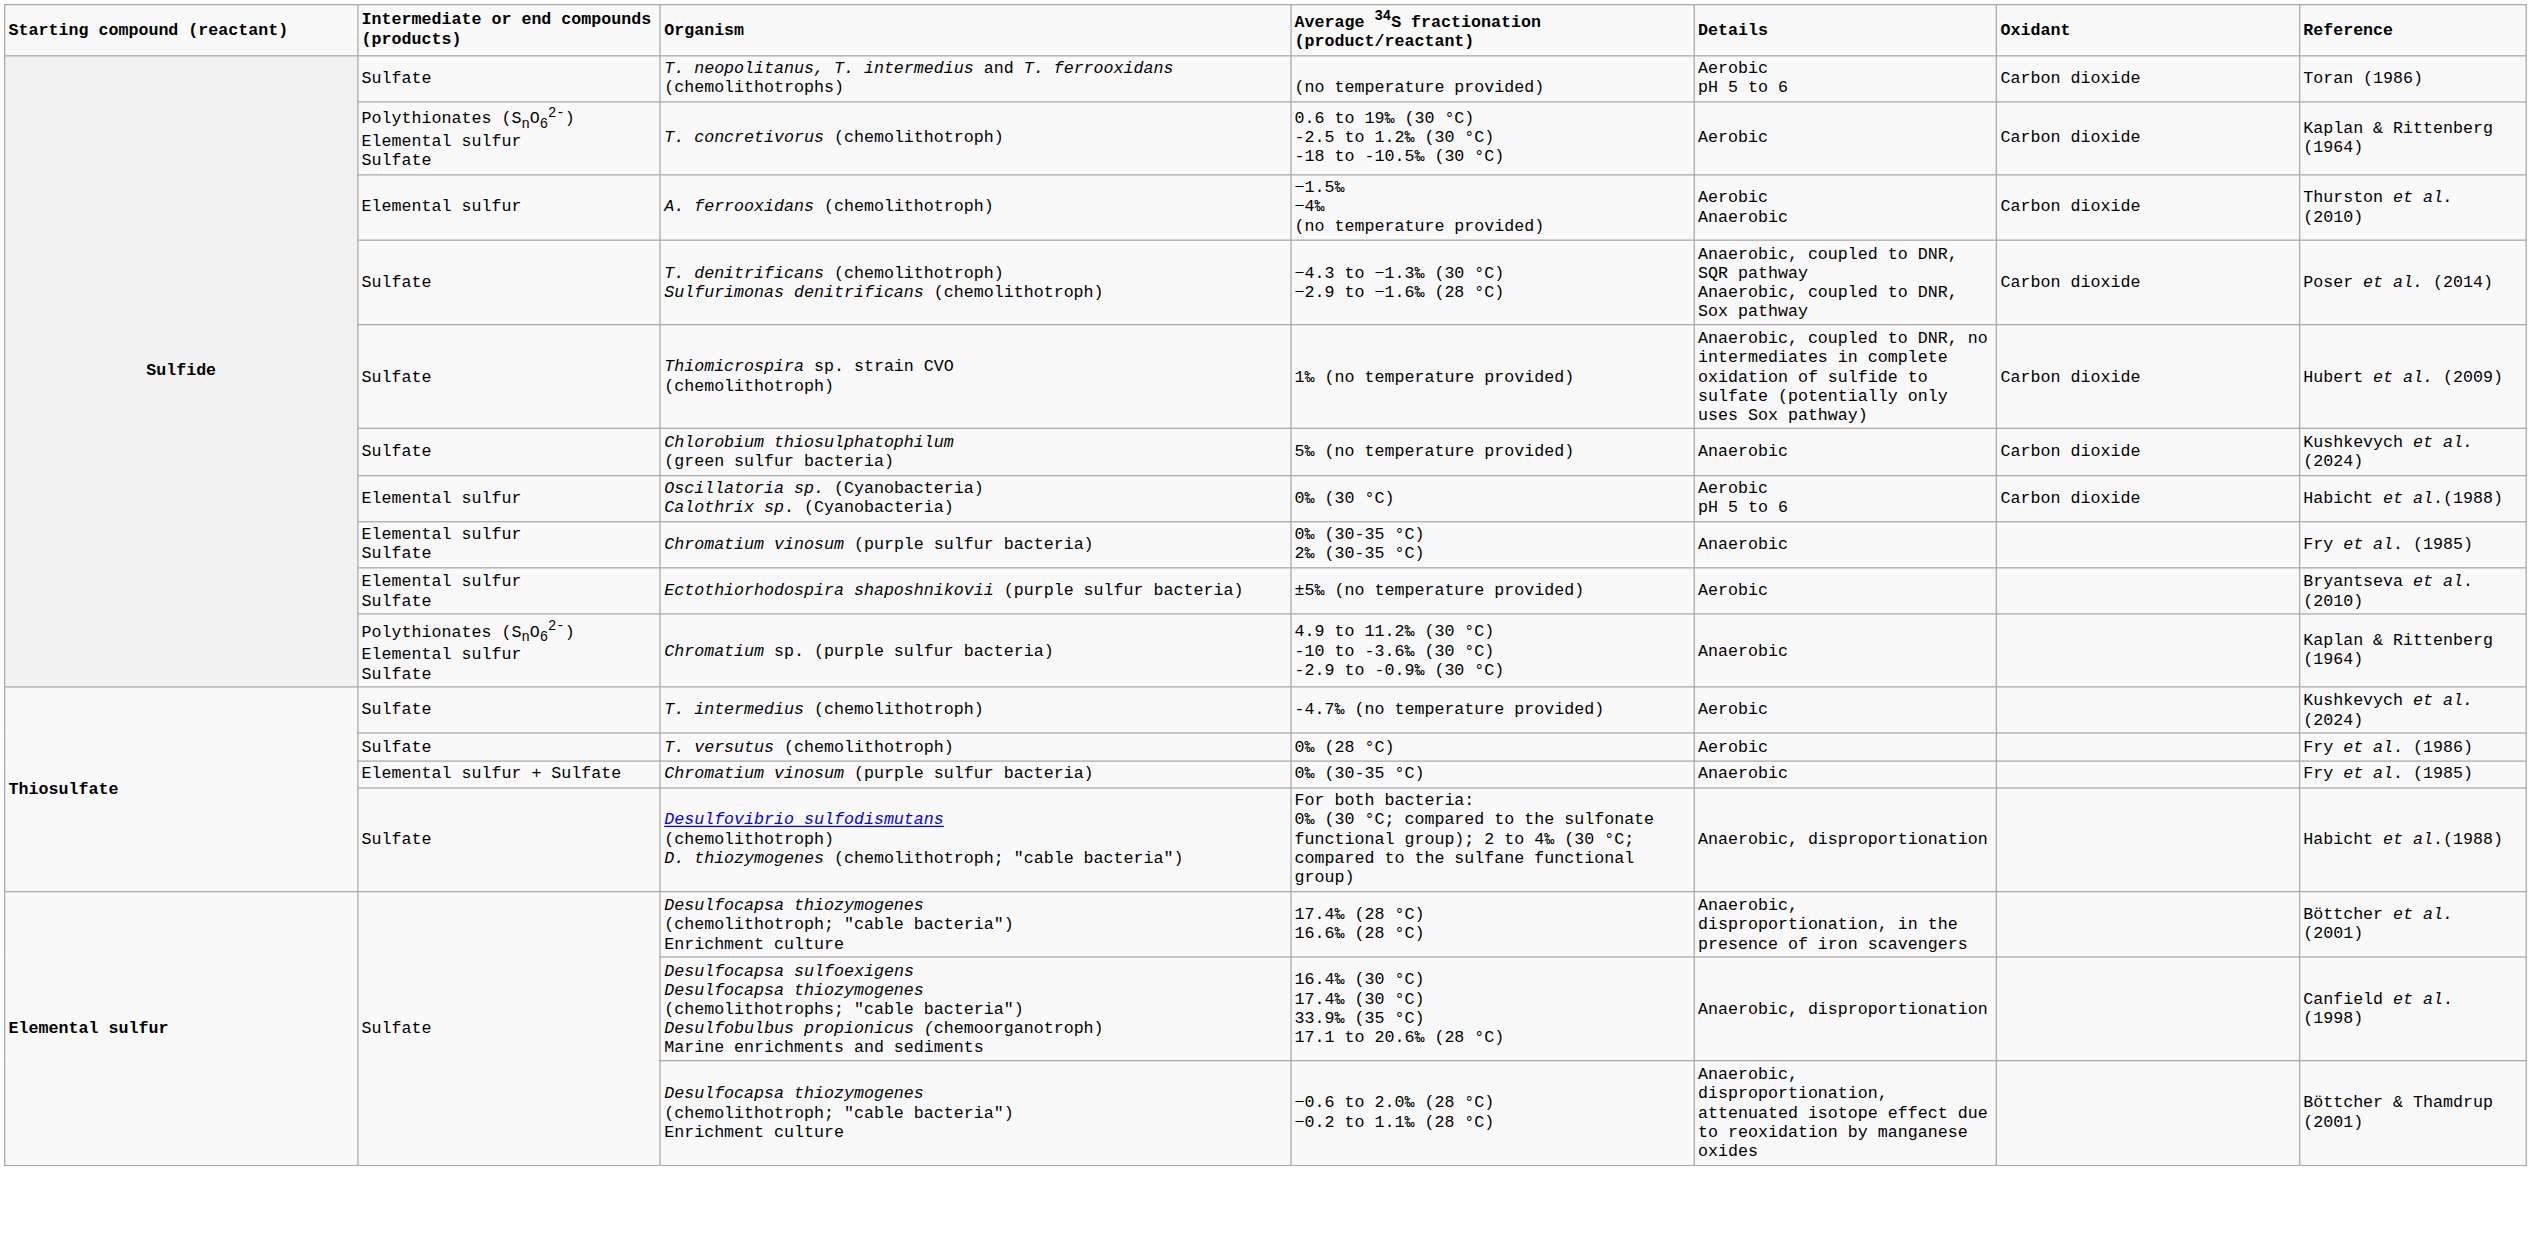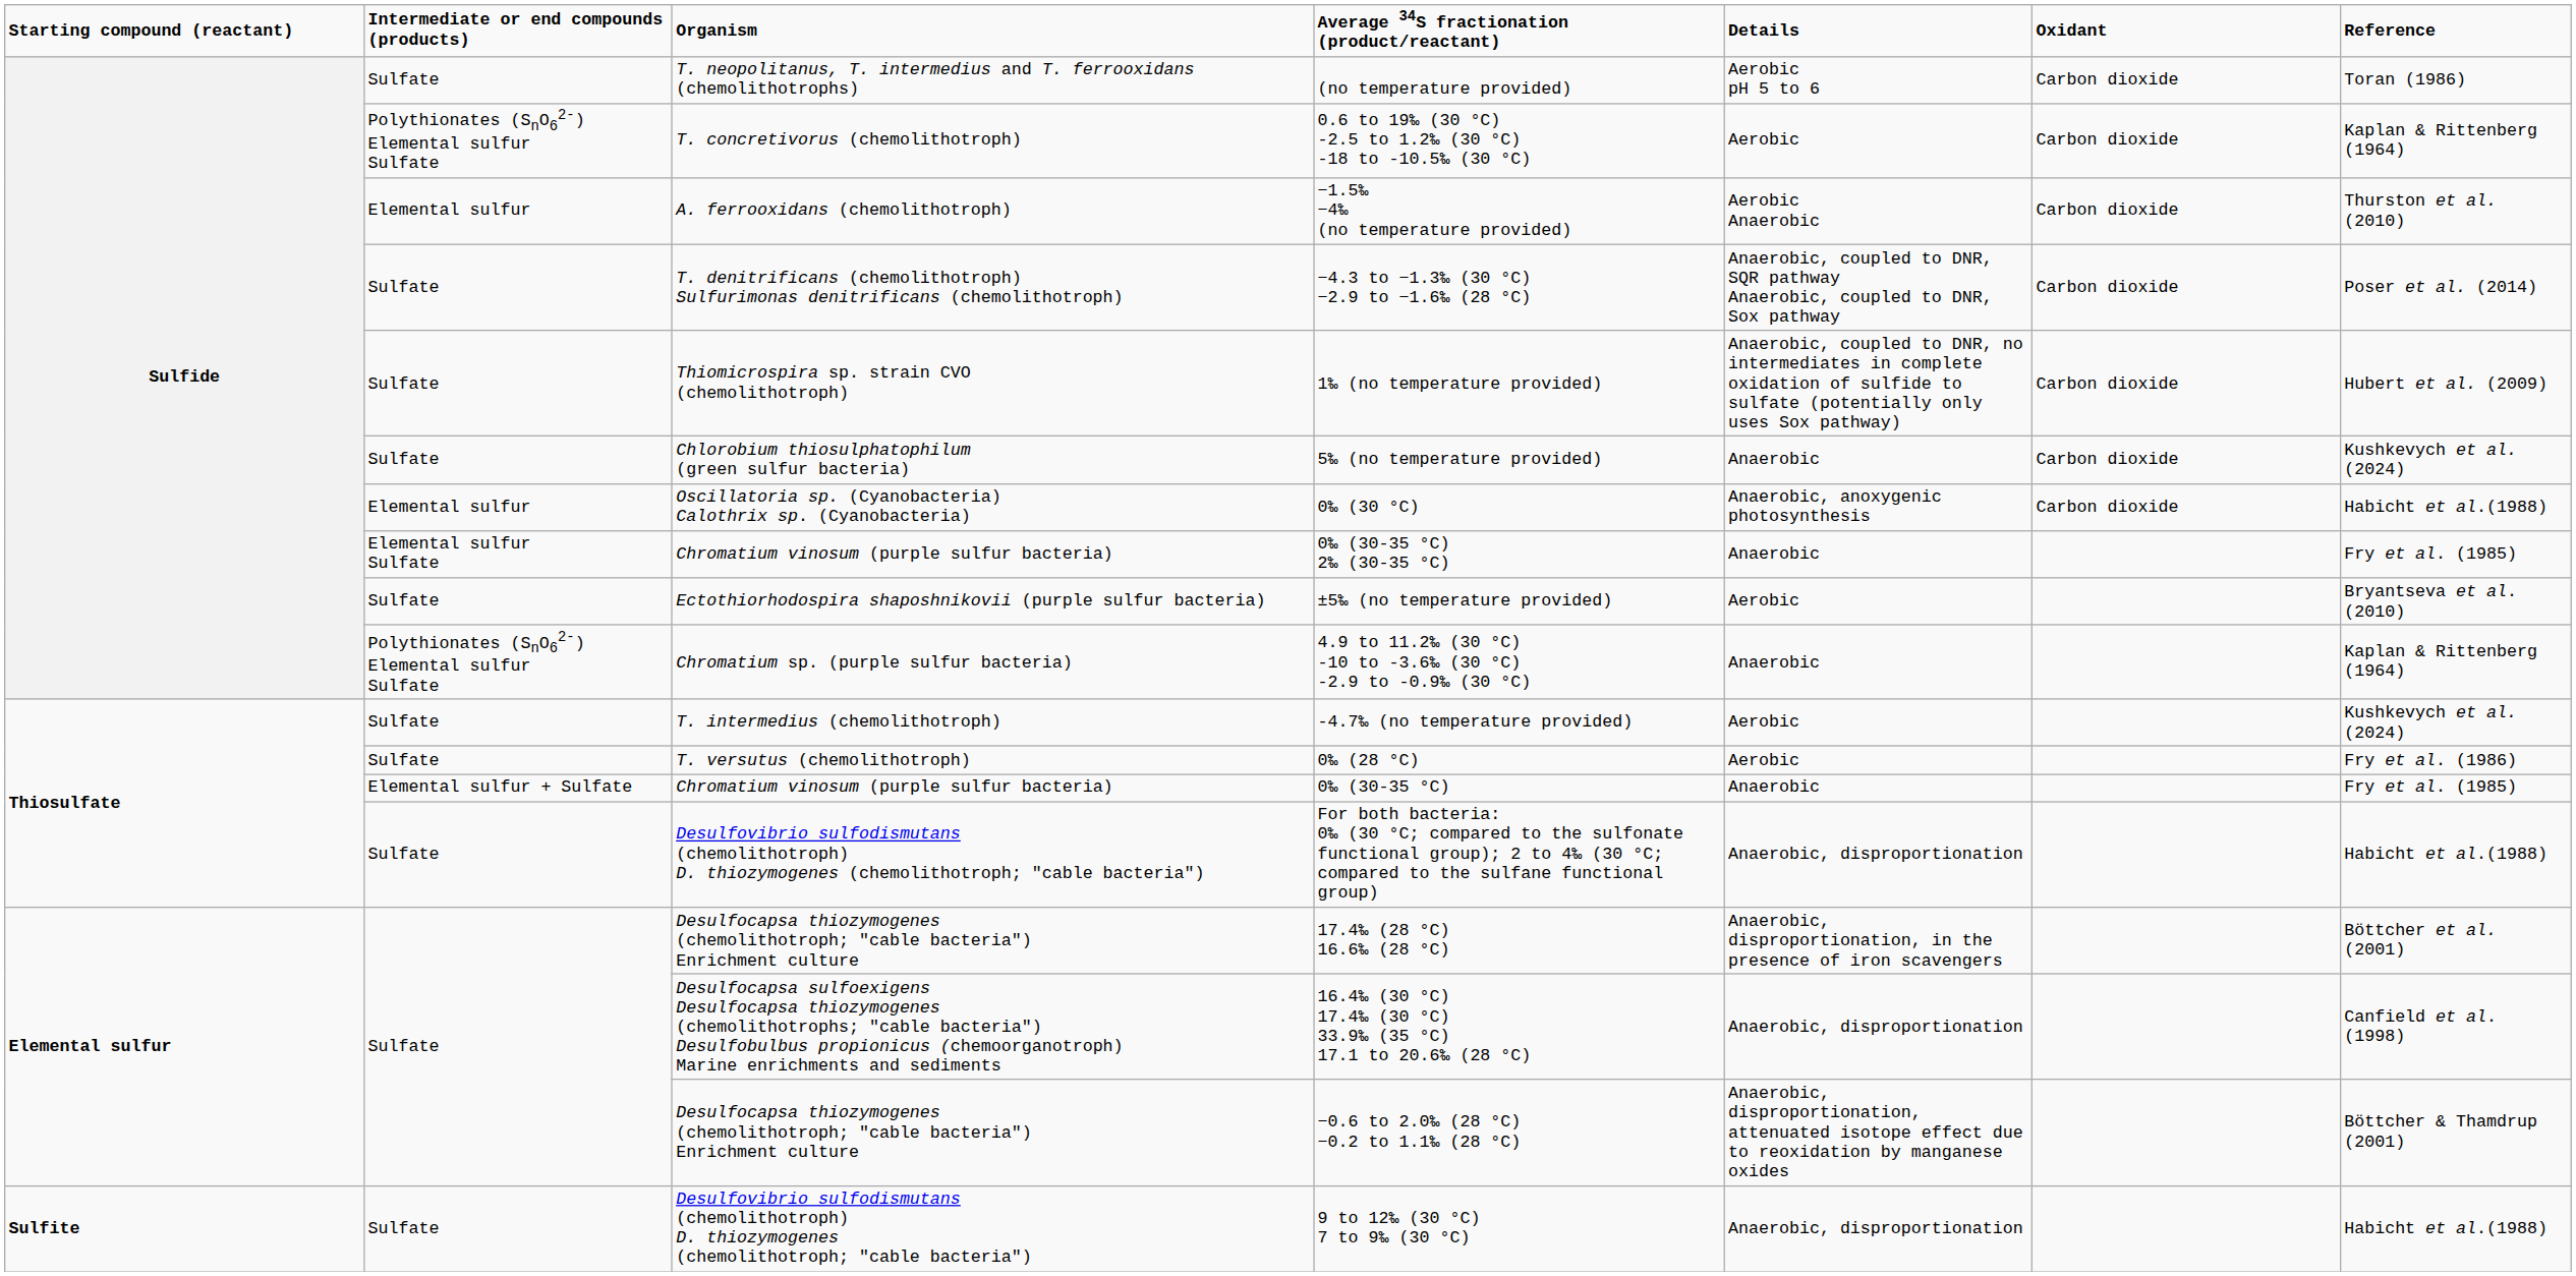 <table class="wikitable">
 <tr>
 <td style="width: 14%"><strong>Starting compound (reactant)</strong></td>
 <td style="width: 12%"><strong>Intermediate or end compounds<br>(products)</strong></td>
 <td style="width: 25%"><strong>Organism</strong></td>
 <td style="width: 16%"><strong>Average <sup>34</sup>S fractionation</strong><br><strong>(product/reactant)</strong></td>
 <td style="width: 12%"><strong>Details</strong></td>
 <td style="width: 12%"><strong>Oxidant</strong></td>
 <td><strong>Reference</strong></td>
 </tr>
 <tr>
 <th rowspan="10">Sulfide</th>
 <td>Sulfate</td>
 <td><em>T. neopolitanus, T. intermedius</em> and <em>T. ferrooxidans</em> (chemolithotrophs)</td>
 <td><br>(no temperature provided)</td>
 <td>Aerobic<br>pH 5 to 6</td>
 <td>Carbon dioxide</td>
 <td>Toran (1986)</td>
 </tr>
 <tr>
 <td>Polythionates (S<sub>n</sub>O<sub>6</sub><sup>2-</sup>)<br>Elemental sulfur<br>Sulfate</td>
 <td><em>T. concretivorus</em> (chemolithotroph)</td>
 <td>0.6 to 19‰ (30 °C)<br>-2.5 to 1.2‰ (30 °C)<br>-18 to -10.5‰ (30 °C)</td>
 <td>Aerobic</td>
 <td>Carbon dioxide</td>
 <td>Kaplan & Rittenberg (1964)</td>
 </tr>
 <tr>
 <td>Elemental sulfur</td>
 <td><em>A. ferrooxidans</em> (chemolithotroph)</td>
 <td>−1.5‰<br>−4‰<br>(no temperature provided)</td>
 <td>Aerobic<br>Anaerobic</td>
 <td>Carbon dioxide</td>
 <td>Thurston <em>et al.</em> (2010)</td>
 </tr>
 <tr>
 <td>Sulfate</td>
 <td><em>T. denitrificans</em> (chemolithotroph)<br><em>Sulfurimonas denitrificans</em> (chemolithotroph)</td>
 <td>−4.3 to −1.3‰ (30 °C)<br>−2.9 to −1.6‰ (28 °C)</td>
 <td>Anaerobic, coupled to DNR, SQR pathway<br>Anaerobic, coupled to DNR, Sox pathway</td>
 <td>Carbon dioxide</td>
 <td>Poser <em>et al.</em> (2014)</td>
 </tr>
 <tr>
 <td>Sulfate</td>
 <td><em>Thiomicrospira</em> sp. strain CVO<br>(chemolithotroph)</td>
 <td>1‰ (no temperature provided)</td>
 <td>Anaerobic, coupled to DNR, no intermediates in complete oxidation of sulfide to sulfate (potentially only uses Sox pathway)</td>
 <td>Carbon dioxide</td>
 <td>Hubert <em>et al.</em> (2009)</td>
 </tr>
 <tr>
 <td>Sulfate</td>
 <td><em>Chlorobium thiosulphatophilum</em><br>(green sulfur bacteria)</td>
 <td>5‰ (no temperature provided)</td>
 <td>Anaerobic</td>
 <td>Carbon dioxide</td>
 <td>Kushkevych <em>et al.</em> (2024)</td>
 </tr>
 <tr>
 <td>Elemental sulfur</td>
 <td><em>Oscillatoria sp.</em> (Cyanobacteria)<br><em>Calothrix sp</em>. (Cyanobacteria)</td>
 <td>0‰ (30 °C)</td>
-<td>Aerobic<br>pH 5 to 6</td>
+<td>Anaerobic, anoxygenic photosynthesis</td>
 <td>Carbon dioxide</td>
 <td>Habicht <em>et al</em>.(1988)</td>
 </tr>
 <tr>
 <td>Elemental sulfur<br>Sulfate</td>
 <td><em>Chromatium vinosum</em> (purple sulfur bacteria)</td>
 <td>0‰ (30-35 °C)<br>2‰ (30-35 °C)</td>
 <td>Anaerobic</td>
 <td></td>
 <td>Fry <em>et al</em>. (1985)</td>
 </tr>
 <tr>
-<td>Elemental sulfur<br>Sulfate</td>
+<td>Sulfate</td>
 <td><em>Ectothiorhodospira shaposhnikovii</em> (purple sulfur bacteria)</td>
 <td>±5‰ (no temperature provided)</td>
 <td>Aerobic</td>
 <td></td>
 <td>Bryantseva <em>et al</em>. (2010)</td>
 </tr>
 <tr>
 <td>Polythionates (S<sub>n</sub>O<sub>6</sub><sup>2-</sup>)<br>Elemental sulfur<br>Sulfate</td>
 <td><em>Chromatium</em> sp. (purple sulfur bacteria)</td>
 <td>4.9 to 11.2‰ (30 °C)<br>-10 to -3.6‰ (30 °C)<br>-2.9 to -0.9‰ (30 °C)</td>
 <td>Anaerobic</td>
 <td></td>
 <td>Kaplan & Rittenberg (1964)</td>
 </tr>
 <tr>
 <td rowspan="4"><strong>Thiosulfate</strong></td>
 <td>Sulfate</td>
 <td><em>T. intermedius</em> (chemolithotroph)</td>
 <td>-4.7‰ (no temperature provided)</td>
 <td>Aerobic</td>
 <td></td>
 <td>Kushkevych <em>et al.</em> (2024)</td>
 </tr>
 <tr>
 <td>Sulfate</td>
 <td><em>T. versutus</em> (chemolithotroph)</td>
 <td>0‰ (28 °C)</td>
 <td>Aerobic</td>
 <td></td>
 <td>Fry <em>et al</em>. (1986)</td>
 </tr>
 <tr>
 <td>Elemental sulfur + Sulfate</td>
 <td><em>Chromatium vinosum</em> (purple sulfur bacteria)</td>
 <td>0‰ (30-35 °C)</td>
 <td>Anaerobic</td>
 <td></td>
 <td>Fry <em>et al</em>. (1985)</td>
 </tr>
 <tr>
 <td>Sulfate</td>
 <td><em><a href='#'>Desulfovibrio sulfodismutans</a></em><br>(chemolithotroph)<br><em>D. thiozymogenes</em> (chemolithotroph; "cable bacteria")</td>
 <td>For both bacteria:<br>0‰ (30 °C; compared to the sulfonate functional group); 2 to 4‰ (30 °C; compared to the sulfane functional group)</td>
 <td>Anaerobic, disproportionation</td>
 <td></td>
 <td>Habicht <em>et al</em>.(1988)</td>
 </tr>
 <tr>
 <td rowspan="3"><strong>Elemental sulfur</strong></td>
 <td rowspan="3">Sulfate</td>
 <td><em>Desulfocapsa thiozymogenes</em><br>(chemolithotroph; "cable bacteria")<br>Enrichment culture</td>
 <td>17.4‰ (28 °C)<br>16.6‰ (28 °C)</td>
 <td>Anaerobic, disproportionation, in the presence of iron scavengers</td>
 <td></td>
 <td>Böttcher <em>et al.</em> (2001)</td>
 </tr>
 <tr>
 <td><em>Desulfocapsa</em> <em>sulfoexigens</em><br><em>Desulfocapsa thiozymogenes</em><br>(chemolithotrophs; "cable bacteria")<br><em>Desulfobulbus</em> <em>propionicus (</em>chemoorganotroph)<br>Marine enrichments and sediments</td>
 <td>16.4‰ (30 °C)<br>17.4‰ (30 °C)<br>33.9‰ (35 °C)<br>17.1 to 20.6‰ (28 °C)</td>
 <td>Anaerobic, disproportionation</td>
 <td></td>
 <td>Canfield <em>et al</em>. (1998)</td>
 </tr>
 <tr>
 <td><em>Desulfocapsa thiozymogenes</em><br>(chemolithotroph; "cable bacteria")<br>Enrichment culture</td>
 <td>−0.6 to 2.0‰ (28 °C)<br>−0.2 to 1.1‰ (28 °C)</td>
 <td>Anaerobic, disproportionation, attenuated isotope effect due to reoxidation by manganese oxides</td>
 <td></td>
 <td>Böttcher & Thamdrup (2001)</td>
 </tr>
+<tr>
+<td><strong>Sulfite</strong></td>
+<td>Sulfate</td>
+<td><em><a href='#'>Desulfovibrio sulfodismutans</a></em><br>(chemolithotroph)<br><em>D. thiozymogenes</em><br>(chemolithotroph; "cable bacteria")</td>
+<td>9 to 12‰ (30 °C)<br>7 to 9‰ (30 °C)</td>
+<td>Anaerobic, disproportionation</td>
+<td></td>
+<td>Habicht <em>et al</em>.(1988)</td>
+</tr>
 </table>
